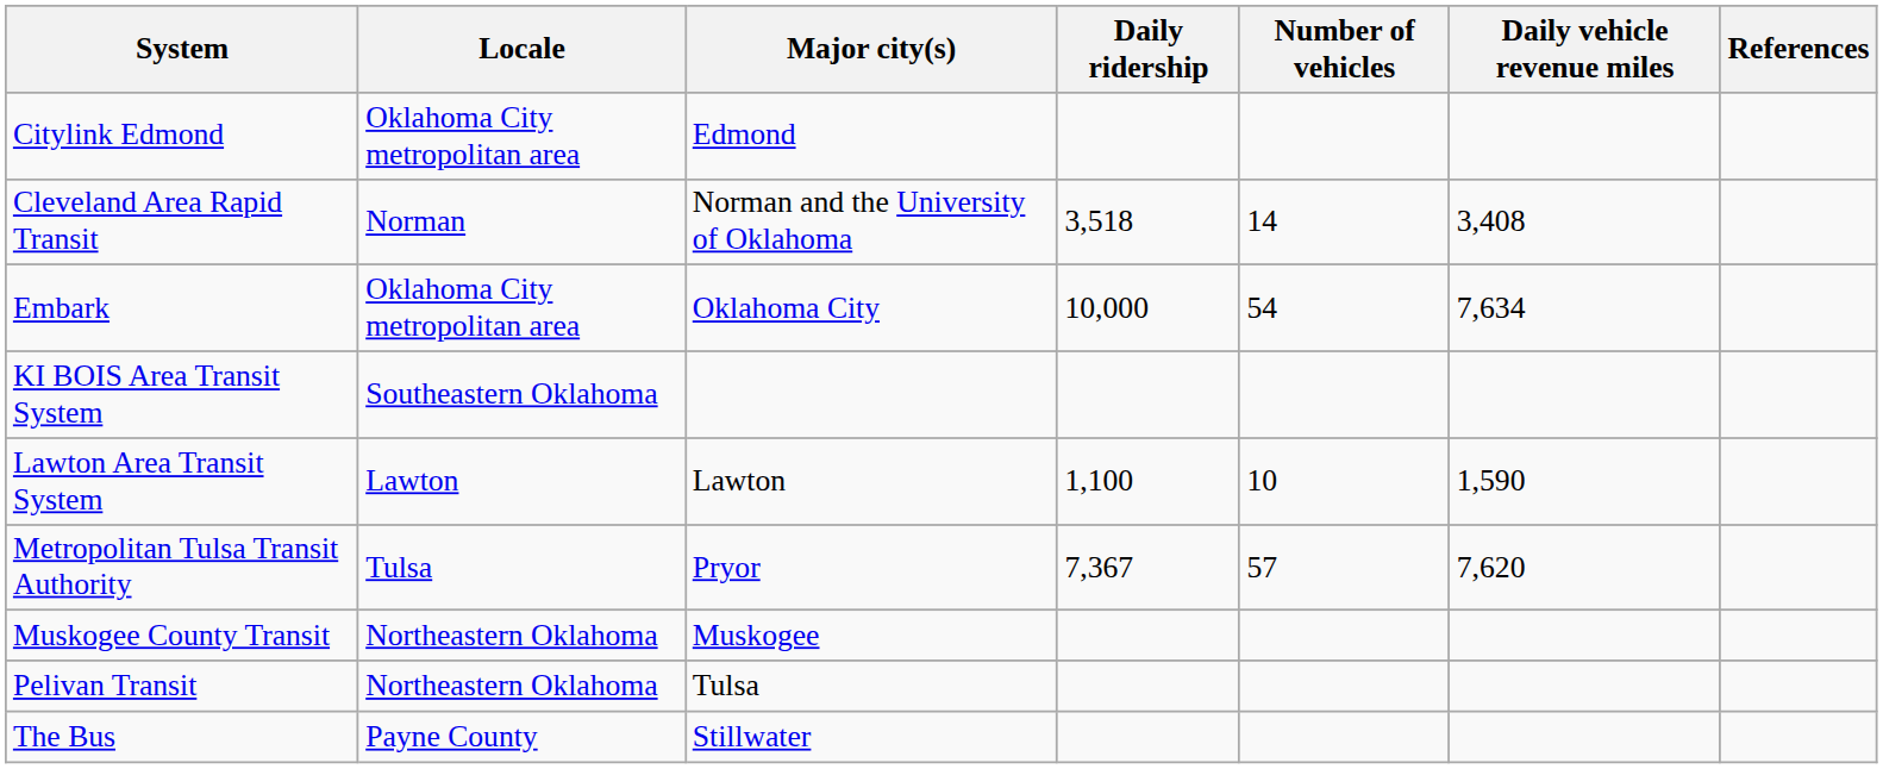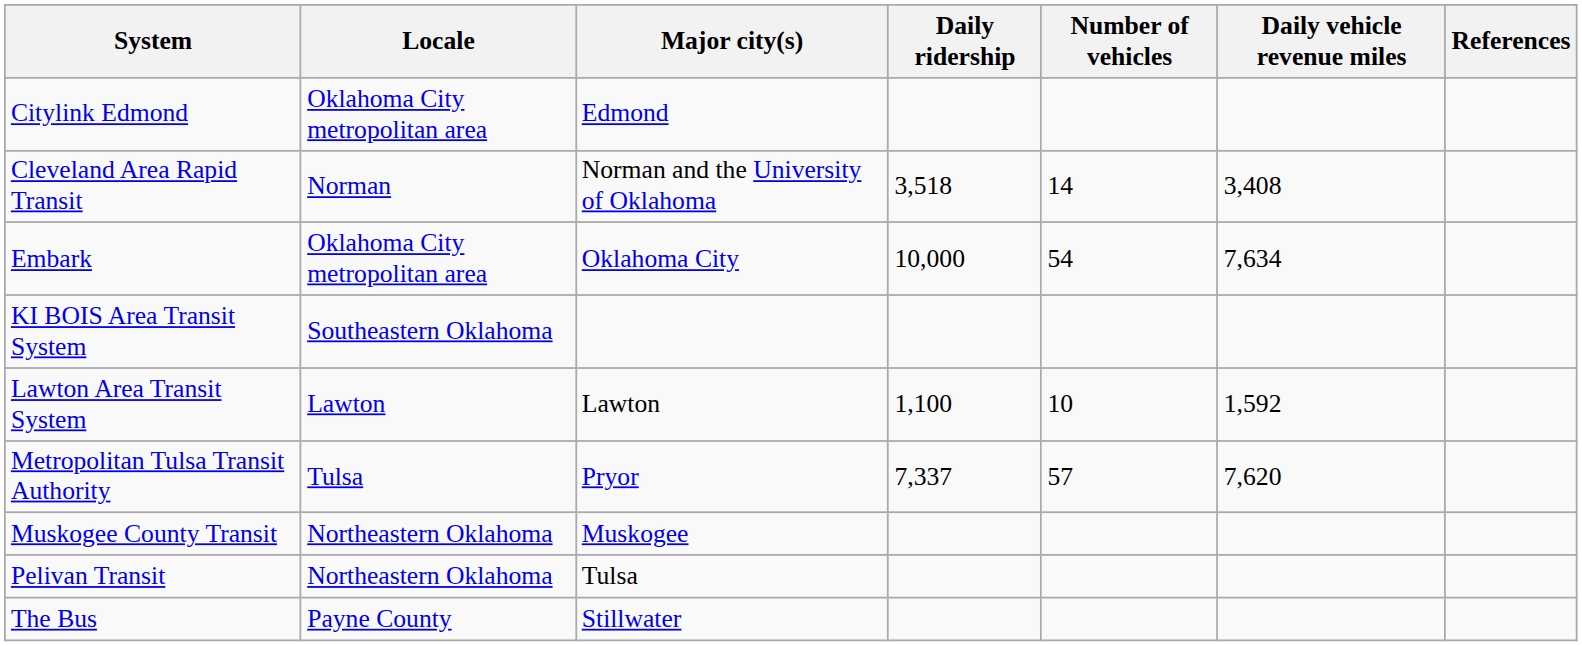 <table class="wikitable sortable" style="font-size: 90%; width: 100%">
 <tr>
 <th>System</th>
 <th>Locale</th>
 <th>Major city(s)</th>
 <th>Daily ridership</th>
 <th>Number of vehicles</th>
 <th>Daily vehicle revenue miles</th>
 <th>References</th>
 </tr>
 <tr>
 <td><a href='#'>Citylink Edmond</a></td>
 <td><a href='#'>Oklahoma City metropolitan area</a></td>
 <td><a href='#'>Edmond</a></td>
 <td></td>
 <td></td>
 <td></td>
 </tr>
 <tr>
 <td><a href='#'>Cleveland Area Rapid Transit</a></td>
 <td><a href='#'>Norman</a></td>
 <td>Norman and the <a href='#'>University of Oklahoma</a></td>
 <td>3,518</td>
 <td>14</td>
 <td>3,408</td>
 <td></td>
 </tr>
 <tr>
 <td><a href='#'>Embark</a></td>
 <td><a href='#'>Oklahoma City metropolitan area</a></td>
 <td><a href='#'>Oklahoma City</a></td>
 <td>10,000</td>
 <td>54</td>
 <td>7,634</td>
 <td></td>
 </tr>
 <tr>
 <td><a href='#'>KI BOIS Area Transit System</a></td>
 <td><a href='#'>Southeastern Oklahoma</a></td>
 <td></td>
 <td></td>
 <td></td>
 <td></td>
 </tr>
 <tr>
 <td><a href='#'>Lawton Area Transit System</a></td>
 <td><a href='#'>Lawton</a></td>
 <td>Lawton</td>
 <td>1,100</td>
 <td>10</td>
-<td>1,590</td>
+<td>1,592</td>
 <td></td>
 </tr>
 <tr>
 <td><a href='#'>Metropolitan Tulsa Transit Authority</a></td>
 <td><a href='#'>Tulsa</a></td>
 <td><a href='#'>Pryor</a></td>
-<td>7,367</td>
+<td>7,337</td>
 <td>57</td>
 <td>7,620</td>
 <td></td>
 </tr>
 <tr>
 <td><a href='#'>Muskogee County Transit</a></td>
 <td><a href='#'>Northeastern Oklahoma</a></td>
 <td><a href='#'>Muskogee</a></td>
 <td></td>
 <td></td>
 <td></td>
 <td></td>
 </tr>
 <tr>
 <td><a href='#'>Pelivan Transit</a></td>
 <td><a href='#'>Northeastern Oklahoma</a></td>
 <td>Tulsa</td>
 <td></td>
 <td></td>
 <td></td>
 <td></td>
 </tr>
 <tr>
 <td><a href='#'>The Bus</a></td>
 <td><a href='#'>Payne County</a></td>
 <td><a href='#'>Stillwater</a></td>
 <td></td>
 <td></td>
 <td></td>
 </tr>
 </table>
